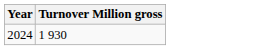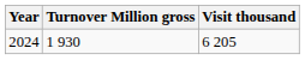 <table class="wikitable">
 <tr>
 <th>Year</th>
 <th>Turnover Million gross</th>
+<th>Visit thousand</th>
 </tr>
 <tr>
 <td>2024</td>
 <td>1 930</td>
+<td>6 205</td>
 </tr>
 </table>
